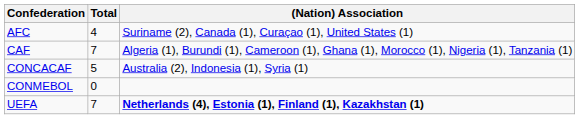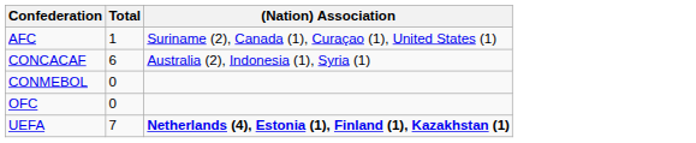 <table class="wikitable sortable" style="text-align:left">
 <tr>
 <th scope="row">Confederation</th>
 <th scope="col">Total</th>
 <th scope="col" class="unsortable">(Nation) Association</th>
 </tr>
 <tr>
 <td><a href='#'>AFC</a></td>
-<td>4</td>
+<td>1</td>
 <td> <a href='#'>Suriname</a> (2),  <a href='#'>Canada</a> (1),  <a href='#'>Curaçao</a> (1),  <a href='#'>United States</a> (1)</td>
 </tr>
 <tr>
-<td><a href='#'>CAF</a></td>
-<td>7</td>
-<td> <a href='#'>Algeria</a> (1),  <a href='#'>Burundi</a> (1),  <a href='#'>Cameroon</a> (1),  <a href='#'>Ghana</a> (1),  <a href='#'>Morocco</a> (1),  <a href='#'>Nigeria</a> (1),  <a href='#'>Tanzania</a> (1)</td>
-</tr>
-<tr>
 <td><a href='#'>CONCACAF</a></td>
-<td>5</td>
+<td>6</td>
 <td> <a href='#'>Australia</a> (2),  <a href='#'>Indonesia</a> (1),  <a href='#'>Syria</a> (1)</td>
 </tr>
 <tr>
 <td><a href='#'>CONMEBOL</a></td>
+<td>0</td>
+<td> </td>
+</tr>
+<tr>
+<td><a href='#'>OFC</a></td>
 <td>0</td>
 <td> </td>
 </tr>
 <tr>
 <td><a href='#'>UEFA</a></td>
 <td>7</td>
 <td><strong> <a href='#'>Netherlands</a> (4),  <a href='#'>Estonia</a> (1),  <a href='#'>Finland</a> (1),  <a href='#'>Kazakhstan</a> (1)</strong></td>
 </tr>
 </table>
